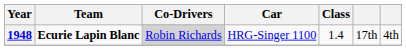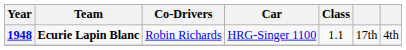 <table class="wikitable" style="text-align:center; font-size:90%">
 <tr>
 <th>Year</th>
 <th>Team</th>
 <th>Co-Drivers</th>
 <th>Car</th>
 <th>Class</th>
 <th></th>
 <th></th>
 </tr>
 <tr>
 <th><a href='#'>1948</a></th>
 <td align="left"><strong>Ecurie Lapin Blanc</strong></td>
-<td align="left" style="background: lightgrey;"> <a href='#'>Robin Richards</a></td>
+<td align="left"> <a href='#'>Robin Richards</a></td>
 <td align="left"><a href='#'>HRG-Singer 1100</a></td>
-<td>1.4</td>
+<td>1.1</td>
 <td>17th</td>
 <td>4th</td>
 </tr>
 <tr>
 </tr>
 </table>
